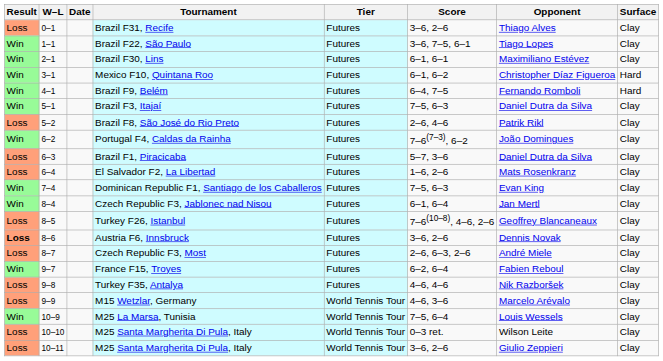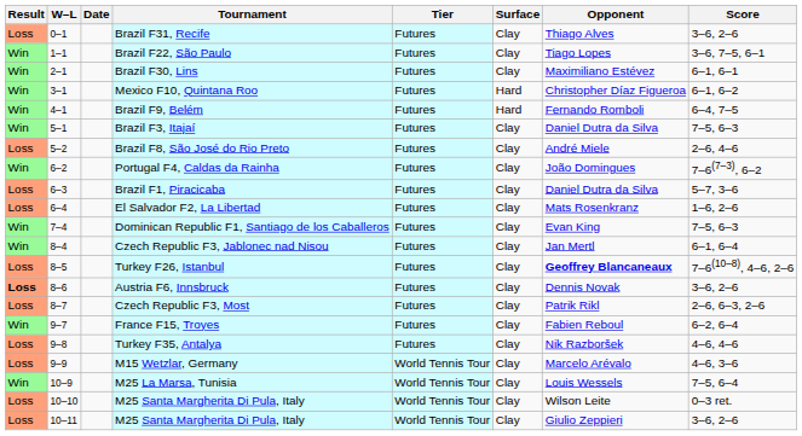 <table class="sortable wikitable">
 <tr>
 <th>Result</th>
 <th class="unsortable">W–L</th>
 <th>Date</th>
 <th>Tournament</th>
 <th>Tier</th>
+<th>Surface</th>
+<th>Opponent</th>
 <th class="unsortable">Score</th>
-<th>Opponent</th>
-<th>Surface</th>
 </tr>
 <tr>
 <td style="background:#ffa07a;">Loss</td>
 <td><small>0–1</small></td>
 <td></td>
 <td style="background:#cffcff;">Brazil F31, <a href='#'>Recife</a></td>
 <td style="background:#cffcff;">Futures</td>
+<td>Clay</td>
+<td> <a href='#'>Thiago Alves</a></td>
 <td>3–6, 2–6</td>
-<td> <a href='#'>Thiago Alves</a></td>
-<td>Clay</td>
 </tr>
 <tr>
 <td style="background:#98fb98;">Win</td>
 <td><small>1–1</small></td>
 <td></td>
 <td style="background:#cffcff;">Brazil F22, <a href='#'>São Paulo</a></td>
 <td style="background:#cffcff;">Futures</td>
+<td>Clay</td>
+<td> <a href='#'>Tiago Lopes</a></td>
 <td>3–6, 7–5, 6–1</td>
-<td> <a href='#'>Tiago Lopes</a></td>
-<td>Clay</td>
 </tr>
 <tr>
 <td style="background:#98fb98;">Win</td>
 <td><small>2–1</small></td>
 <td></td>
 <td style="background:#cffcff;">Brazil F30, <a href='#'>Lins</a></td>
 <td style="background:#cffcff;">Futures</td>
+<td>Clay</td>
+<td> <a href='#'>Maximiliano Estévez</a></td>
 <td>6–1, 6–1</td>
-<td> <a href='#'>Maximiliano Estévez</a></td>
-<td>Clay</td>
 </tr>
 <tr>
 <td style="background:#98fb98;">Win</td>
 <td><small>3–1</small></td>
 <td></td>
 <td style="background:#cffcff;">Mexico F10, <a href='#'>Quintana Roo</a></td>
 <td style="background:#cffcff;">Futures</td>
+<td>Hard</td>
+<td> <a href='#'>Christopher Díaz Figueroa</a></td>
 <td>6–1, 6–2</td>
-<td> <a href='#'>Christopher Díaz Figueroa</a></td>
-<td>Hard</td>
 </tr>
 <tr>
 <td style="background:#98fb98;">Win</td>
 <td><small>4–1</small></td>
 <td></td>
 <td style="background:#cffcff;">Brazil F9, <a href='#'>Belém</a></td>
 <td style="background:#cffcff;">Futures</td>
+<td>Hard</td>
+<td> <a href='#'>Fernando Romboli</a></td>
 <td>6–4, 7–5</td>
-<td> <a href='#'>Fernando Romboli</a></td>
-<td>Hard</td>
 </tr>
 <tr>
 <td style="background:#98fb98;">Win</td>
 <td><small>5–1</small></td>
 <td></td>
 <td style="background:#cffcff;">Brazil F3, <a href='#'>Itajaí</a></td>
 <td style="background:#cffcff;">Futures</td>
+<td>Clay</td>
+<td> <a href='#'>Daniel Dutra da Silva</a></td>
 <td>7–5, 6–3</td>
-<td> <a href='#'>Daniel Dutra da Silva</a></td>
-<td>Clay</td>
 </tr>
 <tr>
 <td style="background:#ffa07a;">Loss</td>
 <td><small>5–2</small></td>
 <td></td>
 <td style="background:#cffcff;">Brazil F8, <a href='#'>São José do Rio Preto</a></td>
 <td style="background:#cffcff;">Futures</td>
+<td>Clay</td>
+<td> <a href='#'>André Miele</a></td>
 <td>2–6, 4–6</td>
-<td> <a href='#'>Patrik Rikl</a></td>
-<td>Clay</td>
 </tr>
 <tr>
 <td style="background:#98fb98;">Win</td>
 <td><small>6–2</small></td>
 <td></td>
 <td style="background:#cffcff;">Portugal F4, <a href='#'>Caldas da Rainha</a></td>
 <td style="background:#cffcff;">Futures</td>
+<td>Clay</td>
+<td> <a href='#'>João Domingues</a></td>
 <td>7–6<sup>(7–3)</sup>, 6–2</td>
-<td> <a href='#'>João Domingues</a></td>
-<td>Clay</td>
 </tr>
 <tr>
 <td style="background:#ffa07a;">Loss</td>
 <td><small>6–3</small></td>
 <td></td>
 <td style="background:#cffcff;">Brazil F1, <a href='#'>Piracicaba</a></td>
 <td style="background:#cffcff;">Futures</td>
+<td>Clay</td>
+<td> <a href='#'>Daniel Dutra da Silva</a></td>
 <td>5–7, 3–6</td>
-<td> <a href='#'>Daniel Dutra da Silva</a></td>
-<td>Clay</td>
 </tr>
 <tr>
 <td style="background:#ffa07a;">Loss</td>
 <td><small>6–4</small></td>
 <td></td>
 <td style="background:#cffcff;">El Salvador F2, <a href='#'>La Libertad</a></td>
 <td style="background:#cffcff;">Futures</td>
+<td>Clay</td>
+<td> <a href='#'>Mats Rosenkranz</a></td>
 <td>1–6, 2–6</td>
-<td> <a href='#'>Mats Rosenkranz</a></td>
-<td>Clay</td>
 </tr>
 <tr>
 <td style="background:#98fb98;">Win</td>
 <td><small>7–4</small></td>
 <td></td>
 <td style="background:#cffcff;">Dominican Republic F1, <a href='#'>Santiago de los Caballeros</a></td>
 <td style="background:#cffcff;">Futures</td>
+<td>Clay</td>
+<td> <a href='#'>Evan King</a></td>
 <td>7–5, 6–3</td>
-<td> <a href='#'>Evan King</a></td>
-<td>Clay</td>
 </tr>
 <tr>
 <td style="background:#98fb98;">Win</td>
 <td><small>8–4</small></td>
 <td></td>
 <td style="background:#cffcff;">Czech Republic F3, <a href='#'>Jablonec nad Nisou</a></td>
 <td style="background:#cffcff;">Futures</td>
+<td>Clay</td>
+<td> <a href='#'>Jan Mertl</a></td>
 <td>6–1, 6–4</td>
-<td> <a href='#'>Jan Mertl</a></td>
-<td>Clay</td>
 </tr>
 <tr>
 <td style="background:#ffa07a;">Loss</td>
 <td><small>8–5</small></td>
 <td></td>
 <td style="background:#cffcff;">Turkey F26, <a href='#'>Istanbul</a></td>
 <td style="background:#cffcff;">Futures</td>
+<td>Clay</td>
+<td><strong> <a href='#'>Geoffrey Blancaneaux</a></strong></td>
 <td>7–6<sup>(10–8)</sup>, 4–6, 2–6</td>
-<td> <a href='#'>Geoffrey Blancaneaux</a></td>
-<td>Clay</td>
 </tr>
 <tr>
 <td style="background:#ffa07a;"><strong>Loss</strong></td>
 <td><small>8–6</small></td>
 <td></td>
 <td style="background:#cffcff;">Austria F6, <a href='#'>Innsbruck</a></td>
 <td style="background:#cffcff;">Futures</td>
+<td>Clay</td>
+<td> <a href='#'>Dennis Novak</a></td>
 <td>3–6, 2–6</td>
-<td> <a href='#'>Dennis Novak</a></td>
-<td>Clay</td>
 </tr>
 <tr>
 <td style="background:#ffa07a;">Loss</td>
 <td><small>8–7</small></td>
 <td></td>
 <td style="background:#cffcff;">Czech Republic F3, <a href='#'>Most</a></td>
 <td style="background:#cffcff;">Futures</td>
+<td>Clay</td>
+<td> <a href='#'>Patrik Rikl</a></td>
 <td>2–6, 6–3, 2–6</td>
-<td> <a href='#'>André Miele</a></td>
-<td>Clay</td>
 </tr>
 <tr>
 <td style="background:#98fb98;">Win</td>
 <td><small>9–7</small></td>
 <td></td>
 <td style="background:#cffcff;">France F15, <a href='#'>Troyes</a></td>
 <td style="background:#cffcff;">Futures</td>
+<td>Clay</td>
+<td> <a href='#'>Fabien Reboul</a></td>
 <td>6–2, 6–4</td>
-<td> <a href='#'>Fabien Reboul</a></td>
-<td>Clay</td>
 </tr>
 <tr>
 <td style="background:#ffa07a;">Loss</td>
 <td><small>9–8</small></td>
 <td></td>
 <td style="background:#cffcff;">Turkey F35, <a href='#'>Antalya</a></td>
 <td style="background:#cffcff;">Futures</td>
+<td>Clay</td>
+<td> <a href='#'>Nik Razboršek</a></td>
 <td>4–6, 4–6</td>
-<td> <a href='#'>Nik Razboršek</a></td>
-<td>Clay</td>
 </tr>
 <tr>
 <td style="background:#ffa07a;">Loss</td>
 <td><small>9–9</small></td>
 <td></td>
 <td style="background:#cffcff;">M15 <a href='#'>Wetzlar</a>, Germany</td>
 <td style="background:#cffcff;">World Tennis Tour</td>
+<td>Clay</td>
+<td> <a href='#'>Marcelo Arévalo</a></td>
 <td>4–6, 3–6</td>
-<td> <a href='#'>Marcelo Arévalo</a></td>
-<td>Clay</td>
 </tr>
 <tr>
 <td style="background:#98fb98;">Win</td>
 <td><small>10–9</small></td>
 <td></td>
 <td style="background:#cffcff;">M25 <a href='#'>La Marsa</a>, Tunisia</td>
 <td style="background:#cffcff;">World Tennis Tour</td>
+<td>Clay</td>
+<td> <a href='#'>Louis Wessels</a></td>
 <td>7–5, 6–4</td>
-<td> <a href='#'>Louis Wessels</a></td>
-<td>Clay</td>
 </tr>
 <tr>
 <td style="background:#ffa07a;">Loss</td>
 <td><small>10–10</small></td>
 <td></td>
 <td style="background:#cffcff;">M25 <a href='#'>Santa Margherita Di Pula</a>, Italy</td>
 <td style="background:#cffcff;">World Tennis Tour</td>
+<td>Clay</td>
+<td> Wilson Leite</td>
 <td>0–3 ret.</td>
-<td> Wilson Leite</td>
-<td>Clay</td>
 </tr>
 <tr>
 <td style="background:#ffa07a;">Loss</td>
 <td><small>10–11</small></td>
 <td></td>
 <td style="background:#cffcff;">M25 <a href='#'>Santa Margherita Di Pula</a>, Italy</td>
 <td style="background:#cffcff;">World Tennis Tour</td>
+<td>Clay</td>
+<td> <a href='#'>Giulio Zeppieri</a></td>
 <td>3–6, 2–6</td>
-<td> <a href='#'>Giulio Zeppieri</a></td>
-<td>Clay</td>
 </tr>
 </table>
